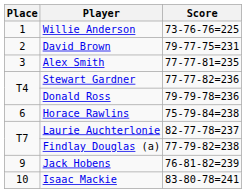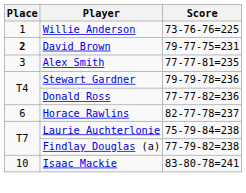 <table class=wikitable>
 <tr>
 <th>Place</th>
 <th>Player</th>
 <th>Score</th>
 </tr>
 <tr>
 <td align=center>1</td>
 <td> <a href='#'>Willie Anderson</a></td>
 <td>73-76-76=225</td>
 </tr>
 <tr>
-<td align=center>2</td>
+<td align=center><strong>2</strong></td>
 <td> <a href='#'>David Brown</a></td>
 <td>79-77-75=231</td>
 </tr>
 <tr>
 <td align=center>3</td>
 <td> <a href='#'>Alex Smith</a></td>
 <td>77-77-81=235</td>
 </tr>
 <tr>
 <td rowspan=2 align=center>T4</td>
 <td> <a href='#'>Stewart Gardner</a></td>
-<td>77-77-82=236</td>
+<td>79-79-78=236</td>
 </tr>
 <tr>
 <td> <a href='#'>Donald Ross</a></td>
-<td>79-79-78=236</td>
+<td>77-77-82=236</td>
 </tr>
 <tr>
 <td align=center>6</td>
 <td> <a href='#'>Horace Rawlins</a></td>
-<td>75-79-84=238</td>
+<td>82-77-78=237</td>
 </tr>
 <tr>
 <td rowspan=2 align=center>T7</td>
 <td> <a href='#'>Laurie Auchterlonie</a></td>
-<td>82-77-78=237</td>
+<td>75-79-84=238</td>
 </tr>
 <tr>
 <td> <a href='#'>Findlay Douglas</a> (a)</td>
 <td>77-79-82=238</td>
-</tr>
-<tr>
-<td align=center>9</td>
-<td> <a href='#'>Jack Hobens</a></td>
-<td>76-81-82=239</td>
 </tr>
 <tr>
 <td align=center>10</td>
 <td> <a href='#'>Isaac Mackie</a></td>
 <td>83-80-78=241</td>
 </tr>
 </table>
